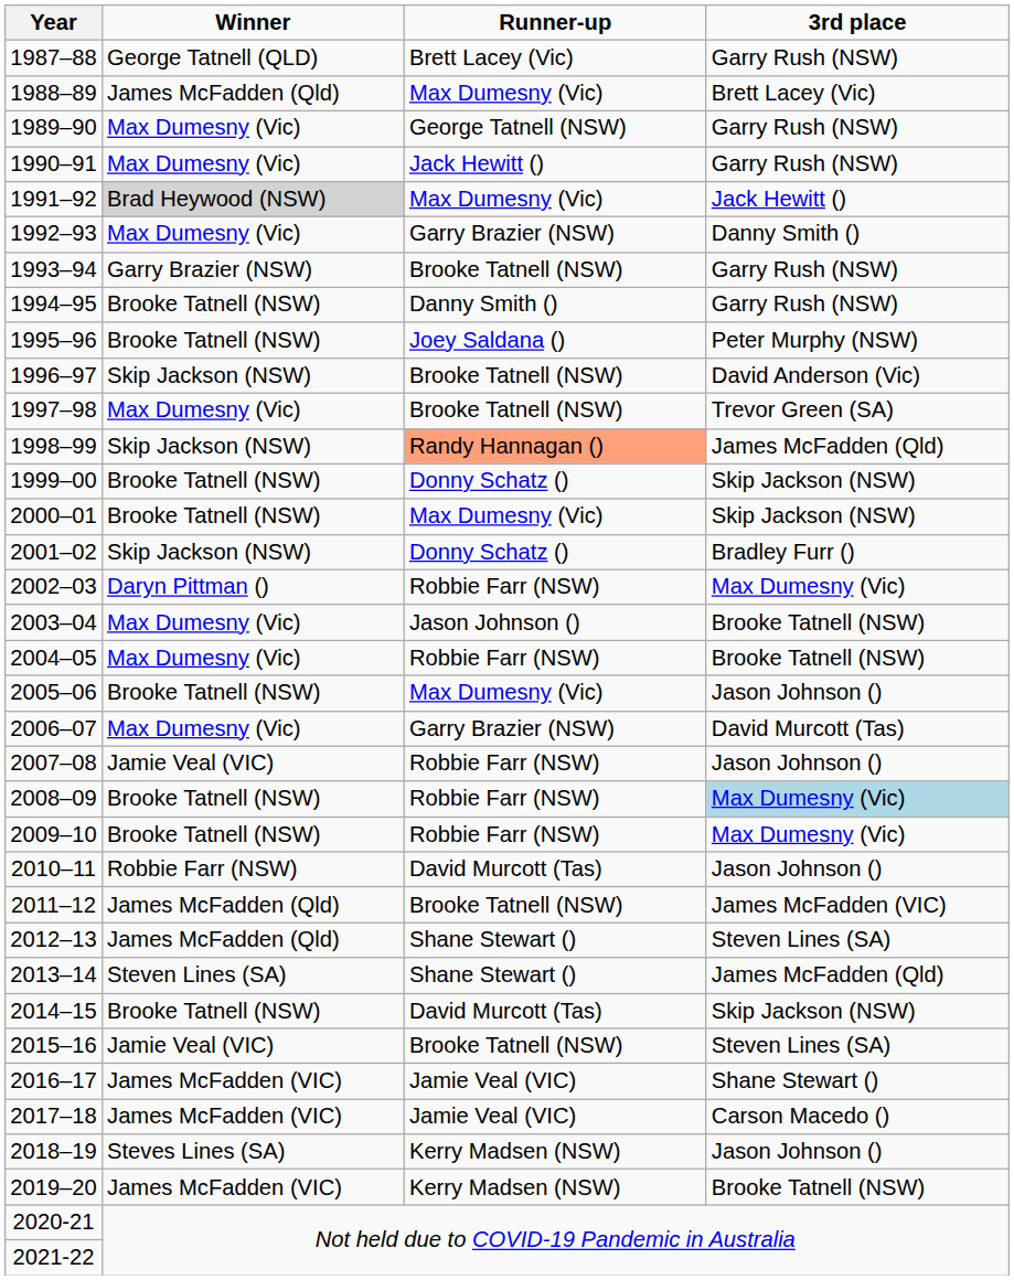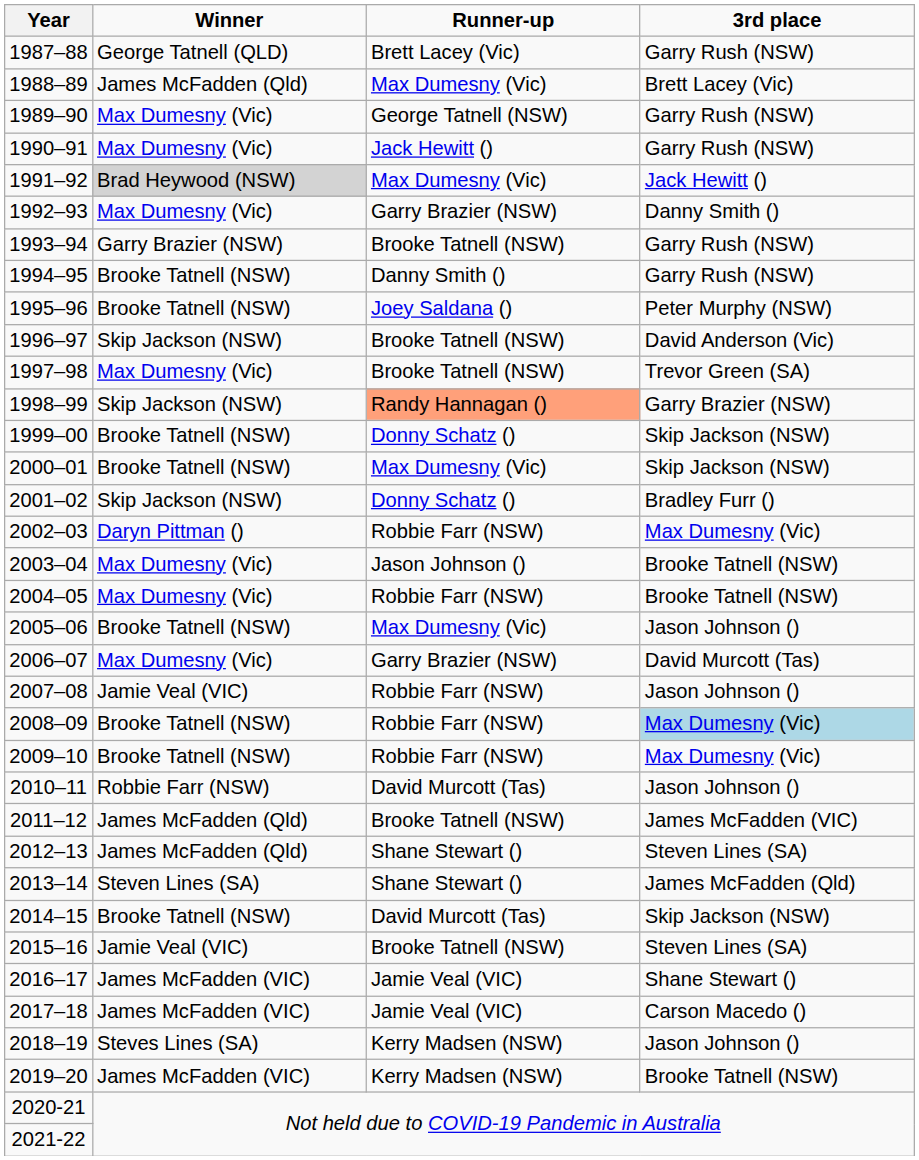 <table class="wikitable">
 <tr align=center>
 <th>Year</th>
 <td width=210px ><strong>Winner</strong></td>
 <td width=210px ><strong>Runner-up</strong></td>
 <td width=210px ><strong>3rd place</strong></td>
 </tr>
 <tr>
 <td align=center>1987–88</td>
 <td>George Tatnell (QLD)</td>
 <td>Brett Lacey (Vic)</td>
 <td>Garry Rush (NSW)</td>
 </tr>
 <tr>
 <td align=center>1988–89</td>
 <td>James McFadden (Qld)</td>
 <td><a href='#'>Max Dumesny</a> (Vic)</td>
 <td>Brett Lacey (Vic)</td>
 </tr>
 <tr>
 <td align=center>1989–90</td>
 <td><a href='#'>Max Dumesny</a> (Vic)</td>
 <td>George Tatnell (NSW)</td>
 <td>Garry Rush (NSW)</td>
 </tr>
 <tr>
 <td align=center>1990–91</td>
 <td><a href='#'>Max Dumesny</a> (Vic)</td>
 <td><a href='#'>Jack Hewitt</a> ()</td>
 <td>Garry Rush (NSW)</td>
 </tr>
 <tr>
 <td align=center>1991–92</td>
 <td style="background: lightgrey;">Brad Heywood (NSW)</td>
 <td><a href='#'>Max Dumesny</a> (Vic)</td>
 <td><a href='#'>Jack Hewitt</a> ()</td>
 </tr>
 <tr>
 <td align=center>1992–93</td>
 <td><a href='#'>Max Dumesny</a> (Vic)</td>
 <td>Garry Brazier (NSW)</td>
 <td>Danny Smith ()</td>
 </tr>
 <tr>
 <td align=center>1993–94</td>
 <td>Garry Brazier (NSW)</td>
 <td>Brooke Tatnell (NSW)</td>
 <td>Garry Rush (NSW)</td>
 </tr>
 <tr>
 <td align=center>1994–95</td>
 <td>Brooke Tatnell (NSW)</td>
 <td>Danny Smith ()</td>
 <td>Garry Rush (NSW)</td>
 </tr>
 <tr>
 <td align=center>1995–96</td>
 <td>Brooke Tatnell (NSW)</td>
 <td><a href='#'>Joey Saldana</a> ()</td>
 <td>Peter Murphy (NSW)</td>
 </tr>
 <tr>
 <td align=center>1996–97</td>
 <td>Skip Jackson (NSW)</td>
 <td>Brooke Tatnell (NSW)</td>
 <td>David Anderson (Vic)</td>
 </tr>
 <tr>
 <td align=center>1997–98</td>
 <td><a href='#'>Max Dumesny</a> (Vic)</td>
 <td>Brooke Tatnell (NSW)</td>
 <td>Trevor Green (SA)</td>
 </tr>
 <tr>
 <td align=center>1998–99</td>
 <td>Skip Jackson (NSW)</td>
 <td style="background: lightsalmon;">Randy Hannagan ()</td>
-<td>James McFadden (Qld)</td>
+<td>Garry Brazier (NSW)</td>
 </tr>
 <tr>
 <td align=center>1999–00</td>
 <td>Brooke Tatnell (NSW)</td>
 <td><a href='#'>Donny Schatz</a> ()</td>
 <td>Skip Jackson (NSW)</td>
 </tr>
 <tr>
 <td align=center>2000–01</td>
 <td>Brooke Tatnell (NSW)</td>
 <td><a href='#'>Max Dumesny</a> (Vic)</td>
 <td>Skip Jackson (NSW)</td>
 </tr>
 <tr>
 <td align=center>2001–02</td>
 <td>Skip Jackson (NSW)</td>
 <td><a href='#'>Donny Schatz</a> ()</td>
 <td>Bradley Furr ()</td>
 </tr>
 <tr>
 <td align=center>2002–03</td>
 <td><a href='#'>Daryn Pittman</a> ()</td>
 <td>Robbie Farr (NSW)</td>
 <td><a href='#'>Max Dumesny</a> (Vic)</td>
 </tr>
 <tr>
 <td align=center>2003–04</td>
 <td><a href='#'>Max Dumesny</a> (Vic)</td>
 <td>Jason Johnson ()</td>
 <td>Brooke Tatnell (NSW)</td>
 </tr>
 <tr>
 <td align=center>2004–05</td>
 <td><a href='#'>Max Dumesny</a> (Vic)</td>
 <td>Robbie Farr (NSW)</td>
 <td>Brooke Tatnell (NSW)</td>
 </tr>
 <tr>
 <td align=center>2005–06</td>
 <td>Brooke Tatnell (NSW)</td>
 <td><a href='#'>Max Dumesny</a> (Vic)</td>
 <td>Jason Johnson ()</td>
 </tr>
 <tr>
 <td align=center>2006–07</td>
 <td><a href='#'>Max Dumesny</a> (Vic)</td>
 <td>Garry Brazier (NSW)</td>
 <td>David Murcott (Tas)</td>
 </tr>
 <tr>
 <td align=center>2007–08</td>
 <td>Jamie Veal (VIC)</td>
 <td>Robbie Farr (NSW)</td>
 <td>Jason Johnson ()</td>
 </tr>
 <tr>
 <td align=center>2008–09</td>
 <td>Brooke Tatnell (NSW)</td>
 <td>Robbie Farr (NSW)</td>
 <td style="background: lightblue;"><a href='#'>Max Dumesny</a> (Vic)</td>
 </tr>
 <tr>
 <td align=center>2009–10</td>
 <td>Brooke Tatnell (NSW)</td>
 <td>Robbie Farr (NSW)</td>
 <td><a href='#'>Max Dumesny</a> (Vic)</td>
 </tr>
 <tr>
 <td align=center>2010–11</td>
 <td>Robbie Farr (NSW)</td>
 <td>David Murcott (Tas)</td>
 <td>Jason Johnson ()</td>
 </tr>
 <tr>
 <td align=center>2011–12</td>
 <td>James McFadden (Qld)</td>
 <td>Brooke Tatnell (NSW)</td>
 <td>James McFadden (VIC)</td>
 </tr>
 <tr>
 <td align=center>2012–13</td>
 <td>James McFadden (Qld)</td>
 <td>Shane Stewart ()</td>
 <td>Steven Lines (SA)</td>
 </tr>
 <tr>
 <td align=center>2013–14</td>
 <td>Steven Lines (SA)</td>
 <td>Shane Stewart ()</td>
 <td>James McFadden (Qld)</td>
 </tr>
 <tr>
 <td align=center>2014–15</td>
 <td>Brooke Tatnell (NSW)</td>
 <td>David Murcott (Tas)</td>
 <td>Skip Jackson (NSW)</td>
 </tr>
 <tr>
 <td align=center>2015–16</td>
 <td>Jamie Veal (VIC)</td>
 <td>Brooke Tatnell (NSW)</td>
 <td>Steven Lines (SA)</td>
 </tr>
 <tr>
 <td align=center>2016–17</td>
 <td>James McFadden (VIC)</td>
 <td>Jamie Veal (VIC)</td>
 <td>Shane Stewart ()</td>
 </tr>
 <tr>
 <td align=center>2017–18</td>
 <td>James McFadden (VIC)</td>
 <td>Jamie Veal (VIC)</td>
 <td>Carson Macedo ()</td>
 </tr>
 <tr>
 <td align=center>2018–19</td>
 <td>Steves Lines (SA)</td>
 <td>Kerry Madsen (NSW)</td>
 <td>Jason Johnson ()</td>
 </tr>
 <tr>
 <td align=center>2019–20</td>
 <td>James McFadden (VIC)</td>
 <td>Kerry Madsen (NSW)</td>
 <td>Brooke Tatnell (NSW)</td>
 </tr>
 <tr>
 <td align=center>2020-21</td>
 <td style="text-align:center" colspan=3 rowspan=2><em>Not held due to <a href='#'>COVID-19 Pandemic in Australia</a></em></td>
 </tr>
 <tr>
 <td align=center>2021-22</td>
 </tr>
 </table>
